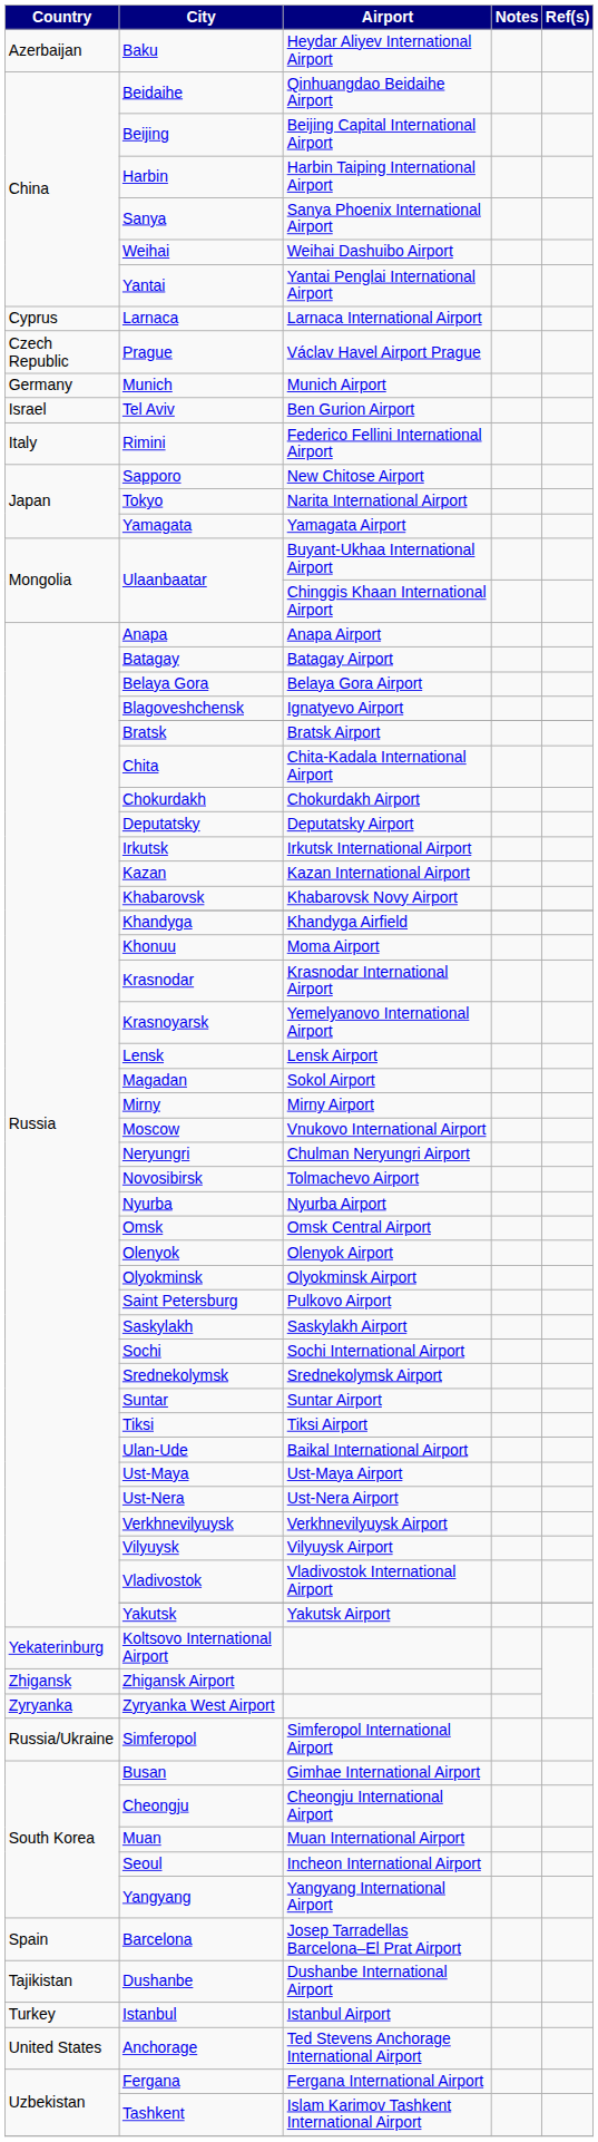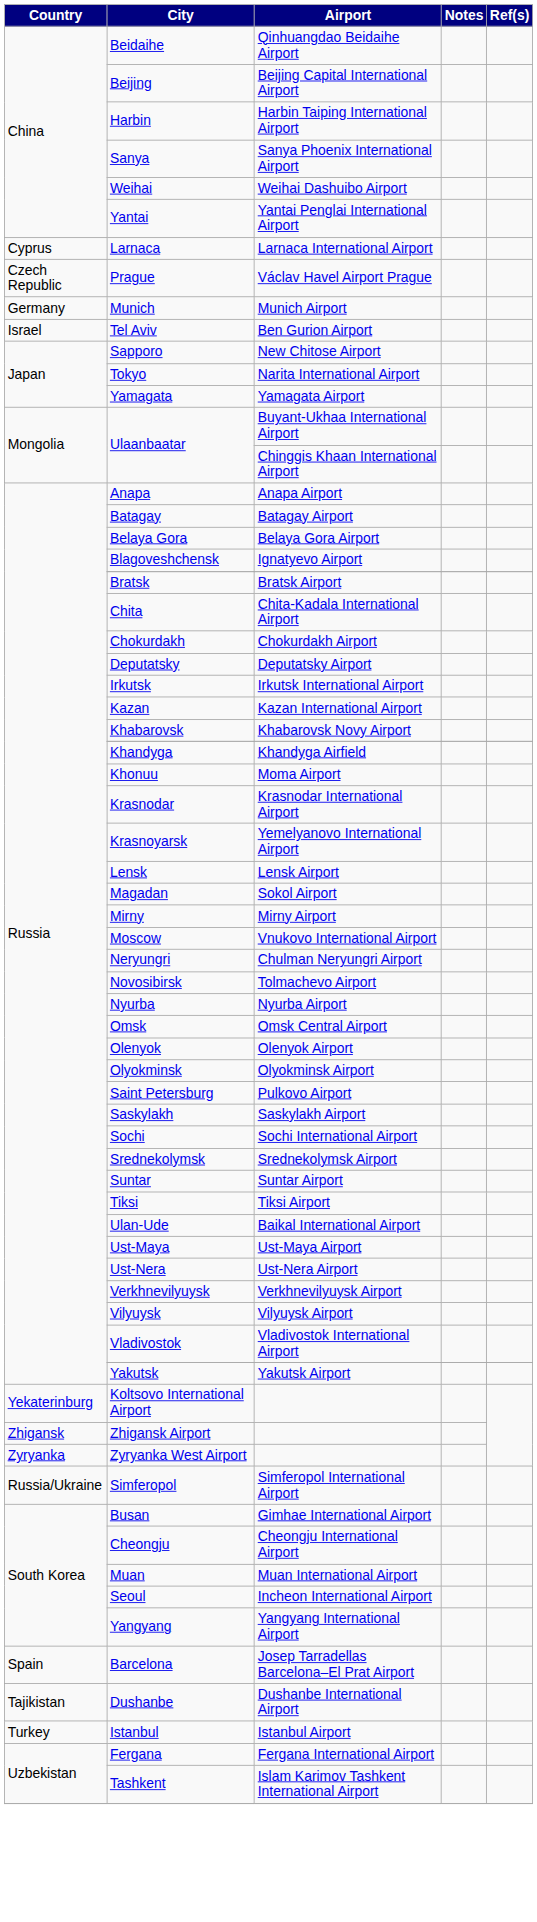 <table class="sortable wikitable">
 <tr>
 <th style="background-color:#000080;color:white">Country</th>
 <th style="background-color:#000080;color:white">City</th>
 <th style="background-color:#000080;color:white">Airport</th>
 <th style="background-color:#000080;color:white">Notes</th>
 <th style="background-color:#000080;color:white">Ref(s)</th>
-</tr>
-<tr>
-<td>Azerbaijan</td>
-<td><a href='#'>Baku</a></td>
-<td><a href='#'>Heydar Aliyev International Airport</a></td>
-<td></td>
-<td align=center></td>
 </tr>
 <tr>
 <td rowspan="6">China</td>
 <td><a href='#'>Beidaihe</a></td>
 <td><a href='#'>Qinhuangdao Beidaihe Airport</a></td>
 <td></td>
 <td align=center></td>
 </tr>
 <tr>
 <td><a href='#'>Beijing</a></td>
 <td><a href='#'>Beijing Capital International Airport</a></td>
 <td></td>
 <td align=center></td>
 </tr>
 <tr>
 <td><a href='#'>Harbin</a></td>
 <td><a href='#'>Harbin Taiping International Airport</a></td>
 <td align=center></td>
 <td align=center></td>
 </tr>
 <tr>
 <td><a href='#'>Sanya</a></td>
 <td><a href='#'>Sanya Phoenix International Airport</a></td>
 <td></td>
 <td align=center></td>
 </tr>
 <tr>
 <td><a href='#'>Weihai</a></td>
 <td><a href='#'>Weihai Dashuibo Airport</a></td>
 <td></td>
 <td align=center></td>
 </tr>
 <tr>
 <td><a href='#'>Yantai</a></td>
 <td><a href='#'>Yantai Penglai International Airport</a></td>
 <td></td>
 <td align=center></td>
 </tr>
 <tr>
 <td>Cyprus</td>
 <td><a href='#'>Larnaca</a></td>
 <td><a href='#'>Larnaca International Airport</a></td>
 <td></td>
 <td align=center></td>
 </tr>
 <tr>
 <td>Czech Republic</td>
 <td><a href='#'>Prague</a></td>
 <td><a href='#'>Václav Havel Airport Prague</a></td>
 <td></td>
 <td align=center></td>
 </tr>
 <tr>
 <td>Germany</td>
 <td><a href='#'>Munich</a></td>
 <td><a href='#'>Munich Airport</a></td>
 <td></td>
 <td align=center></td>
 </tr>
 <tr>
 <td>Israel</td>
 <td><a href='#'>Tel Aviv</a></td>
 <td><a href='#'>Ben Gurion Airport</a></td>
-<td></td>
-<td align=center></td>
-</tr>
-<tr>
-<td>Italy</td>
-<td><a href='#'>Rimini</a></td>
-<td><a href='#'>Federico Fellini International Airport</a></td>
 <td></td>
 <td align=center></td>
 </tr>
 <tr>
 <td rowspan="3">Japan</td>
 <td><a href='#'>Sapporo</a></td>
 <td><a href='#'>New Chitose Airport</a></td>
 <td></td>
 <td align=center></td>
 </tr>
 <tr>
 <td><a href='#'>Tokyo</a></td>
 <td><a href='#'>Narita International Airport</a></td>
 <td></td>
 <td align=center></td>
 </tr>
 <tr>
 <td><a href='#'>Yamagata</a></td>
 <td><a href='#'>Yamagata Airport</a></td>
 <td></td>
 <td align=center></td>
 </tr>
 <tr>
 <td rowspan="2">Mongolia</td>
 <td rowspan="2"><a href='#'>Ulaanbaatar</a></td>
 <td><a href='#'>Buyant-Ukhaa International Airport</a></td>
 <td></td>
 <td align=center></td>
 </tr>
 <tr>
 <td><a href='#'>Chinggis Khaan International Airport</a></td>
 <td></td>
 <td align=center></td>
 </tr>
 <tr>
 <td rowspan="41">Russia</td>
 <td><a href='#'>Anapa</a></td>
 <td><a href='#'>Anapa Airport</a></td>
 <td></td>
 <td align=center></td>
 </tr>
 <tr>
 <td><a href='#'>Batagay</a></td>
 <td><a href='#'>Batagay Airport</a></td>
 <td align=center></td>
 <td align=center></td>
 </tr>
 <tr>
 <td><a href='#'>Belaya Gora</a></td>
 <td><a href='#'>Belaya Gora Airport</a></td>
 <td align=center></td>
 <td align=center></td>
 </tr>
 <tr>
 <td><a href='#'>Blagoveshchensk</a></td>
 <td><a href='#'>Ignatyevo Airport</a></td>
 <td align=center></td>
 <td align=center></td>
 </tr>
 <tr>
 </tr>
 <tr>
 <td><a href='#'>Bratsk</a></td>
 <td><a href='#'>Bratsk Airport</a></td>
 <td align=center></td>
 <td align=center></td>
 </tr>
 <tr>
 <td><a href='#'>Chita</a></td>
 <td><a href='#'>Chita-Kadala International Airport</a></td>
 <td align=center></td>
 <td align=center></td>
 </tr>
 <tr>
 <td><a href='#'>Chokurdakh</a></td>
 <td><a href='#'>Chokurdakh Airport</a></td>
 <td align=center></td>
 <td align=center></td>
 </tr>
 <tr>
 <td><a href='#'>Deputatsky</a></td>
 <td><a href='#'>Deputatsky Airport</a></td>
 <td align=center></td>
 <td align=center></td>
 </tr>
 <tr>
 <td><a href='#'>Irkutsk</a></td>
 <td><a href='#'>Irkutsk International Airport</a></td>
 <td></td>
 <td align=center></td>
 </tr>
 <tr>
 <td><a href='#'>Kazan</a></td>
 <td><a href='#'>Kazan International Airport</a></td>
 <td align=center></td>
 <td align=center></td>
 </tr>
 <tr>
 <td><a href='#'>Khabarovsk</a></td>
 <td><a href='#'>Khabarovsk Novy Airport</a></td>
 <td align=center></td>
 <td align=center></td>
 </tr>
 <tr>
 </tr>
 <tr>
 <td><a href='#'>Khandyga</a></td>
 <td><a href='#'>Khandyga Airfield</a></td>
 <td align=center></td>
 <td align=center></td>
 </tr>
 <tr>
 <td><a href='#'>Khonuu</a></td>
 <td><a href='#'>Moma Airport</a></td>
 <td align=center></td>
 <td align=center></td>
 </tr>
 <tr>
 <td><a href='#'>Krasnodar</a></td>
 <td><a href='#'>Krasnodar International Airport</a></td>
 <td></td>
 <td align=center></td>
 </tr>
 <tr>
 <td><a href='#'>Krasnoyarsk</a></td>
 <td><a href='#'>Yemelyanovo International Airport</a></td>
 <td align=center></td>
 <td align=center></td>
 </tr>
 <tr>
 <td><a href='#'>Lensk</a></td>
 <td><a href='#'>Lensk Airport</a></td>
 <td align=center></td>
 <td align=center></td>
 </tr>
 <tr>
 <td><a href='#'>Magadan</a></td>
 <td><a href='#'>Sokol Airport</a></td>
 <td align=center></td>
 <td align=center></td>
 </tr>
 <tr>
 <td><a href='#'>Mirny</a></td>
 <td><a href='#'>Mirny Airport</a></td>
 <td align=center></td>
 <td align=center></td>
 </tr>
 <tr>
 <td><a href='#'>Moscow</a></td>
 <td><a href='#'>Vnukovo International Airport</a></td>
 <td></td>
 <td align=center></td>
 </tr>
 <tr>
 <td><a href='#'>Neryungri</a></td>
 <td><a href='#'>Chulman Neryungri Airport</a></td>
 <td align=center></td>
 <td align=center></td>
 </tr>
 <tr>
 <td><a href='#'>Novosibirsk</a></td>
 <td><a href='#'>Tolmachevo Airport</a></td>
 <td align=center></td>
 <td align=center></td>
 </tr>
 <tr>
 <td><a href='#'>Nyurba</a></td>
 <td><a href='#'>Nyurba Airport</a></td>
 <td align=center></td>
 <td align=center></td>
 </tr>
 <tr>
 <td><a href='#'>Omsk</a></td>
 <td><a href='#'>Omsk Central Airport</a></td>
 <td align=center></td>
 <td align=center></td>
 </tr>
 <tr>
 <td><a href='#'>Olenyok</a></td>
 <td><a href='#'>Olenyok Airport</a></td>
 <td align=center></td>
 <td align=center></td>
 </tr>
 <tr>
 <td><a href='#'>Olyokminsk</a></td>
 <td><a href='#'>Olyokminsk Airport</a></td>
 <td align=center></td>
 <td align=center></td>
 </tr>
 <tr>
 <td><a href='#'>Saint Petersburg</a></td>
 <td><a href='#'>Pulkovo Airport</a></td>
 <td align=center></td>
 <td align=center></td>
 </tr>
 <tr>
 <td><a href='#'>Saskylakh</a></td>
 <td><a href='#'>Saskylakh Airport</a></td>
 <td align=center></td>
 <td align=center></td>
 </tr>
 <tr>
 <td><a href='#'>Sochi</a></td>
 <td><a href='#'>Sochi International Airport</a></td>
 <td align=center></td>
 <td align=center></td>
 </tr>
 <tr>
 <td><a href='#'>Srednekolymsk</a></td>
 <td><a href='#'>Srednekolymsk Airport</a></td>
 <td align=center></td>
 <td align=center></td>
 </tr>
 <tr>
 <td><a href='#'>Suntar</a></td>
 <td><a href='#'>Suntar Airport</a></td>
 <td align=center></td>
 <td align=center></td>
 </tr>
 <tr>
 <td><a href='#'>Tiksi</a></td>
 <td><a href='#'>Tiksi Airport</a></td>
 <td align=center></td>
 <td align=center></td>
 </tr>
 <tr>
 <td><a href='#'>Ulan-Ude</a></td>
 <td><a href='#'>Baikal International Airport</a></td>
 <td align=center></td>
 <td align=center></td>
 </tr>
 <tr>
 <td><a href='#'>Ust-Maya</a></td>
 <td><a href='#'>Ust-Maya Airport</a></td>
 <td align=center></td>
 <td align=center></td>
 </tr>
 <tr>
 <td><a href='#'>Ust-Nera</a></td>
 <td><a href='#'>Ust-Nera Airport</a></td>
 <td align=center></td>
 <td align=center></td>
 </tr>
 <tr>
 <td><a href='#'>Verkhnevilyuysk</a></td>
 <td><a href='#'>Verkhnevilyuysk Airport</a></td>
 <td align=center></td>
 <td align=center></td>
 </tr>
 <tr>
 <td><a href='#'>Vilyuysk</a></td>
 <td><a href='#'>Vilyuysk Airport</a></td>
 <td align=center></td>
 <td align=center></td>
 </tr>
 <tr>
 <td><a href='#'>Vladivostok</a></td>
 <td><a href='#'>Vladivostok International Airport</a></td>
 <td align=center></td>
 <td align=center></td>
 </tr>
 <tr>
 </tr>
 <tr>
 <td><a href='#'>Yakutsk</a></td>
 <td><a href='#'>Yakutsk Airport</a></td>
 <td></td>
 <td align=center></td>
 </tr>
 <tr>
 <td><a href='#'>Yekaterinburg</a></td>
 <td><a href='#'>Koltsovo International Airport</a></td>
 <td align=center></td>
 <td align=center></td>
 </tr>
 <tr>
 <td><a href='#'>Zhigansk</a></td>
 <td><a href='#'>Zhigansk Airport</a></td>
 <td align=center></td>
 <td align=center></td>
 </tr>
 <tr>
 <td><a href='#'>Zyryanka</a></td>
 <td><a href='#'>Zyryanka West Airport</a></td>
 <td align=center></td>
 <td align=center></td>
 </tr>
 <tr>
 <td>Russia/Ukraine</td>
 <td><a href='#'>Simferopol</a></td>
 <td><a href='#'>Simferopol International Airport</a></td>
 <td></td>
 <td align=center></td>
 </tr>
 <tr>
 <td rowspan="5">South Korea</td>
 <td><a href='#'>Busan</a></td>
 <td><a href='#'>Gimhae International Airport</a></td>
 <td></td>
 <td align=center></td>
 </tr>
 <tr>
 <td><a href='#'>Cheongju</a></td>
 <td><a href='#'>Cheongju International Airport</a></td>
 <td></td>
 <td align=center></td>
 </tr>
 <tr>
 <td><a href='#'>Muan</a></td>
 <td><a href='#'>Muan International Airport</a></td>
 <td></td>
 <td align=center></td>
 </tr>
 <tr>
 <td><a href='#'>Seoul</a></td>
 <td><a href='#'>Incheon International Airport</a></td>
 <td></td>
 <td align=center></td>
 </tr>
 <tr>
 <td><a href='#'>Yangyang</a></td>
 <td><a href='#'>Yangyang International Airport</a></td>
 <td></td>
 <td align=center></td>
 </tr>
 <tr>
 <td>Spain</td>
 <td><a href='#'>Barcelona</a></td>
 <td><a href='#'>Josep Tarradellas Barcelona–El Prat Airport</a></td>
 <td></td>
 <td align=center></td>
 </tr>
 <tr>
 <td>Tajikistan</td>
 <td><a href='#'>Dushanbe</a></td>
 <td><a href='#'>Dushanbe International Airport</a></td>
 <td></td>
 <td align=center></td>
 </tr>
 <tr>
 <td>Turkey</td>
 <td><a href='#'>Istanbul</a></td>
 <td><a href='#'>Istanbul Airport</a></td>
 <td></td>
 <td align=center></td>
 </tr>
 <tr>
-<td>United States</td>
-<td><a href='#'>Anchorage</a></td>
-<td><a href='#'>Ted Stevens Anchorage International Airport</a></td>
-<td></td>
-<td align=center></td>
-</tr>
-<tr>
 <td rowspan="2">Uzbekistan</td>
 <td><a href='#'>Fergana</a></td>
 <td><a href='#'>Fergana International Airport</a></td>
 <td></td>
 <td align=center></td>
 </tr>
 <tr>
 <td><a href='#'>Tashkent</a></td>
 <td><a href='#'>Islam Karimov Tashkent International Airport</a></td>
 <td></td>
 <td align=center></td>
 </tr>
 <tr>
 </tr>
 </table>
